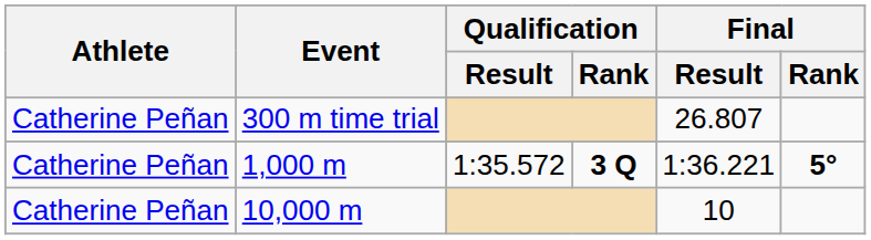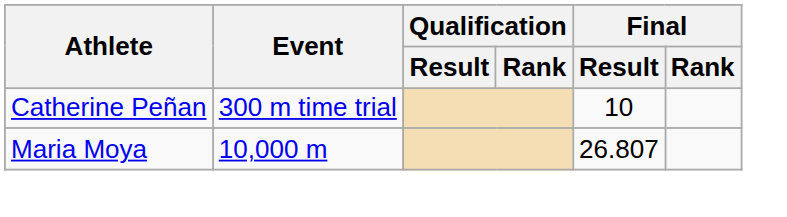 <table class="wikitable" border="1" style="font-size:90%">
 <tr>
 <th rowspan=2>Athlete</th>
 <th rowspan=2>Event</th>
 <th colspan=2>Qualification</th>
 <th colspan=2>Final</th>
 </tr>
 <tr>
 <th>Result</th>
 <th>Rank</th>
 <th>Result</th>
 <th>Rank</th>
 </tr>
 <tr>
 <td><a href='#'>Catherine Peñan</a></td>
 <td><a href='#'>300 m time trial</a></td>
 <td bgcolor=wheat colspan="2"></td>
+<td align=center>10</td>
+<td align=center></td>
+</tr>
+<tr>
+<td><a href='#'>Maria Moya</a></td>
+<td><a href='#'>10,000 m</a></td>
+<td bgcolor=wheat colspan="2"></td>
 <td align=center>26.807</td>
 <td align=center></td>
 </tr>
-<tr>
-<td><a href='#'>Catherine Peñan</a></td>
-<td><a href='#'>1,000 m</a></td>
-<td align=center>1:35.572</td>
-<td align=center><strong>3 Q</strong></td>
-<td align=center>1:36.221</td>
-<td align=center><strong>5°</strong></td>
-</tr>
-<tr>
-<td><a href='#'>Catherine Peñan</a></td>
-<td><a href='#'>10,000 m</a></td>
-<td bgcolor=wheat colspan="2"></td>
-<td align=center>10</td>
-<td align=center></td>
-</tr>
 </table>
